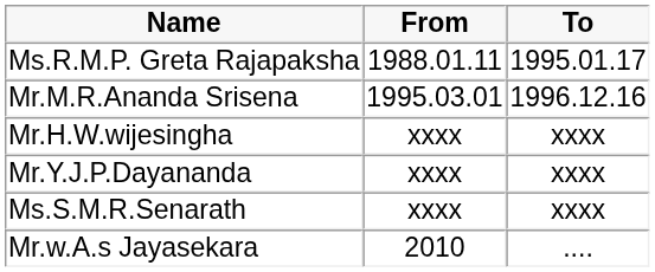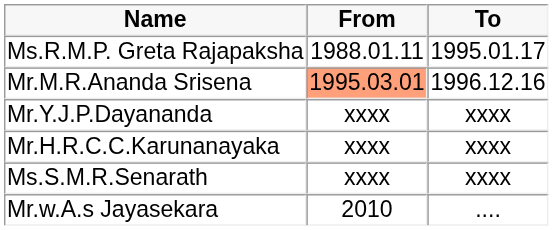 <table border="2" cellpadding="1" cellspacing="0" style="margin: 1em 1em 1em 0; border: 1px;">
 <tr bgcolor="#f7f7f7">
 <th>Name</th>
 <th>From</th>
 <th>To</th>
 </tr>
 <tr>
 <td>Ms.R.M.P. Greta Rajapaksha</td>
 <td style="text-align:center;">1988.01.11</td>
 <td style="text-align:center;">1995.01.17</td>
 </tr>
 <tr>
 <td>Mr.M.R.Ananda Srisena</td>
-<td style="text-align:center;">1995.03.01</td>
+<td style="background: lightsalmon; text-align:center;">1995.03.01</td>
 <td style="text-align:center;">1996.12.16</td>
 </tr>
 <tr>
-<td>Mr.H.W.wijesingha</td>
+<td>Mr.Y.J.P.Dayananda</td>
 <td style="text-align:center;">xxxx</td>
 <td style="text-align:center;">xxxx</td>
 </tr>
 <tr>
-<td>Mr.Y.J.P.Dayananda</td>
+<td>Mr.H.R.C.C.Karunanayaka</td>
 <td style="text-align:center;">xxxx</td>
 <td style="text-align:center;">xxxx</td>
 </tr>
 <tr>
 <td>Ms.S.M.R.Senarath</td>
 <td style="text-align:center;">xxxx</td>
 <td style="text-align:center;">xxxx</td>
 </tr>
 <tr>
 <td>Mr.w.A.s Jayasekara</td>
 <td style="text-align:center;">2010</td>
 <td style="text-align:center;">....</td>
 </tr>
 <tr>
 </tr>
 </table>
